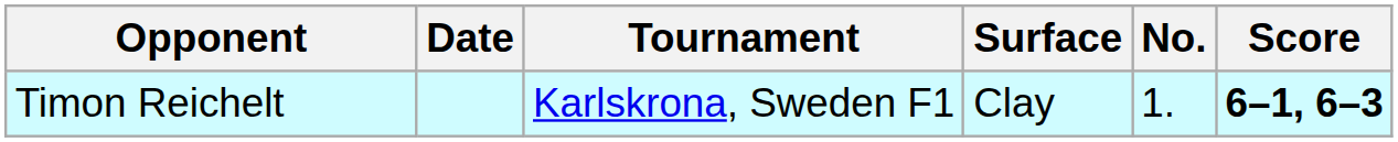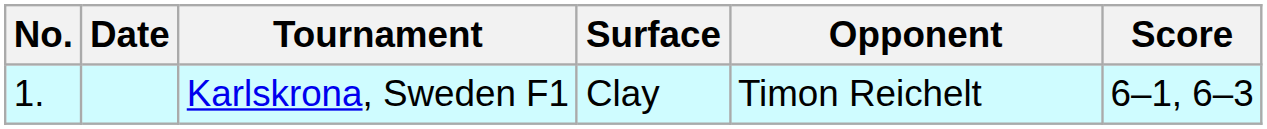 <table class="sortable wikitable" style=font-size:97%>
 <tr>
-<th width=150>Opponent</th>
+<th>No.</th>
 <th>Date</th>
 <th>Tournament</th>
 <th>Surface</th>
-<th>No.</th>
+<th width=150>Opponent</th>
 <th class="unsortable">Score</th>
 </tr>
 <tr bgcolor=#cffcff>
-<td> Timon Reichelt</td>
+<td>1.</td>
 <td></td>
 <td><a href='#'>Karlskrona</a>, Sweden F1</td>
 <td>Clay</td>
-<td>1.</td>
-<td><strong>6–1, 6–3</strong></td>
+<td> Timon Reichelt</td>
+<td>6–1, 6–3</td>
 </tr>
 </table>
